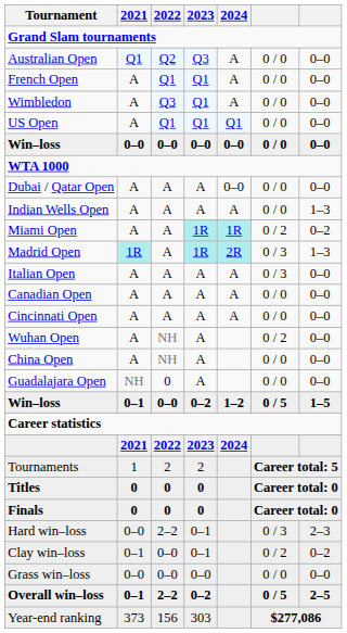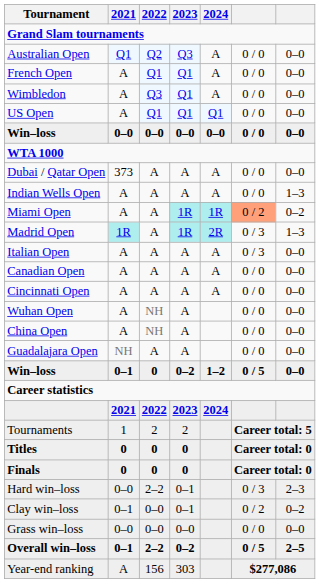 <table class="wikitable" style="text-align:center">
 <tr>
 <th>Tournament</th>
 <th><a href='#'>2021</a></th>
 <th><a href='#'>2022</a></th>
 <th><a href='#'>2023</a></th>
 <th><a href='#'>2024</a></th>
 <th></th>
 <th></th>
 </tr>
 <tr>
 <td colspan="7" align="left"><strong><a href='#'>Grand Slam tournaments</a></strong></td>
 </tr>
 <tr>
 <td align="left"><a href='#'>Australian Open</a></td>
 <td bgcolor="f0f8ff"><a href='#'>Q1</a></td>
 <td bgcolor="f0f8ff"><a href='#'>Q2</a></td>
 <td bgcolor="f0f8ff"><a href='#'>Q3</a></td>
 <td>A</td>
 <td>0 / 0</td>
 <td>0–0</td>
 </tr>
 <tr>
 <td align="left"><a href='#'>French Open</a></td>
 <td>A</td>
 <td bgcolor="f0f8ff"><a href='#'>Q1</a></td>
 <td bgcolor="f0f8ff"><a href='#'>Q1</a></td>
 <td>A</td>
 <td>0 / 0</td>
 <td>0–0</td>
 </tr>
 <tr>
 <td align="left"><a href='#'>Wimbledon</a></td>
 <td>A</td>
 <td bgcolor=f0f8ff><a href='#'>Q3</a></td>
 <td bgcolor=f0f8ff><a href='#'>Q1</a></td>
 <td>A</td>
 <td>0 / 0</td>
 <td>0–0</td>
 </tr>
 <tr>
 <td align="left"><a href='#'>US Open</a></td>
 <td>A</td>
 <td bgcolor=f0f8ff><a href='#'>Q1</a></td>
 <td bgcolor=f0f8ff><a href='#'>Q1</a></td>
 <td bgcolor=f0f8ff><a href='#'>Q1</a></td>
 <td>0 / 0</td>
 <td>0–0</td>
 </tr>
 <tr style="background:#efefef;font-weight:bold">
 <td align="left">Win–loss</td>
 <td>0–0</td>
 <td>0–0</td>
 <td>0–0</td>
 <td>0–0</td>
 <td>0 / 0</td>
 <td>0–0</td>
 </tr>
 <tr>
 <td colspan="7" align="left"><strong><a href='#'>WTA 1000</a></strong></td>
 </tr>
 <tr>
 <td align=left><a href='#'>Dubai</a> / <a href='#'>Qatar Open</a></td>
+<td>373</td>
 <td>A</td>
 <td>A</td>
 <td>A</td>
-<td>0–0</td>
 <td>0 / 0</td>
 <td>0–0</td>
 </tr>
 <tr>
 <td align=left><a href='#'>Indian Wells Open</a></td>
 <td>A</td>
 <td>A</td>
 <td>A</td>
 <td>A</td>
 <td>0 / 0</td>
 <td>1–3</td>
 </tr>
 <tr>
 <td align=left><a href='#'>Miami Open</a></td>
 <td>A</td>
 <td>A</td>
 <td bgcolor="afeeee"><a href='#'>1R</a></td>
 <td bgcolor="afeeee"><a href='#'>1R</a></td>
-<td>0 / 2</td>
+<td style="background: lightsalmon;">0 / 2</td>
 <td>0–2</td>
 </tr>
 <tr>
 <td align="left"><a href='#'>Madrid Open</a></td>
 <td bgcolor="afeeee"><a href='#'>1R</a></td>
 <td>A</td>
 <td bgcolor="afeeee"><a href='#'>1R</a></td>
 <td bgcolor="afeeee"><a href='#'>2R</a></td>
 <td>0 / 3</td>
 <td>1–3</td>
 </tr>
 <tr>
 <td align=left><a href='#'>Italian Open</a></td>
 <td>A</td>
 <td>A</td>
 <td>A</td>
 <td>A</td>
 <td>0 / 3</td>
 <td>0–0</td>
 </tr>
 <tr>
 <td align=left><a href='#'>Canadian Open</a></td>
 <td>A</td>
 <td>A</td>
 <td>A</td>
 <td>A</td>
 <td>0 / 0</td>
 <td>0–0</td>
 </tr>
 <tr>
 <td align=left><a href='#'>Cincinnati Open</a></td>
 <td>A</td>
 <td>A</td>
 <td>A</td>
 <td>A</td>
 <td>0 / 0</td>
 <td>0–0</td>
 </tr>
 <tr>
 <td align=left><a href='#'>Wuhan Open</a></td>
 <td>A</td>
 <td style=color:#767676>NH</td>
 <td>A</td>
 <td></td>
-<td>0 / 2</td>
+<td>0 / 0</td>
 <td>0–0</td>
 </tr>
 <tr>
 <td align=left><a href='#'>China Open</a></td>
 <td>A</td>
 <td style=color:#767676>NH</td>
 <td>A</td>
 <td></td>
 <td>0 / 0</td>
 <td>0–0</td>
 </tr>
 <tr>
 <td align=left><a href='#'>Guadalajara Open</a></td>
 <td style=color:#767676>NH</td>
-<td>0</td>
+<td>A</td>
 <td>A</td>
 <td></td>
 <td>0 / 0</td>
 <td>0–0</td>
 </tr>
 <tr style="background:#efefef;font-weight:bold">
 <td align="left">Win–loss</td>
 <td>0–1</td>
-<td>0–0</td>
+<td>0</td>
 <td>0–2</td>
 <td>1–2</td>
 <td>0 / 5</td>
-<td>1–5</td>
+<td>0–0</td>
 </tr>
 <tr>
 <td colspan="7" align="left"><strong>Career statistics</strong></td>
 </tr>
 <tr style="background:#efefef;font-weight:bold">
 <td></td>
 <td><a href='#'>2021</a></td>
 <td><a href='#'>2022</a></td>
 <td><a href='#'>2023</a></td>
 <td><a href='#'>2024</a></td>
 <td></td>
 <td></td>
 </tr>
 <tr bgcolor=efefef>
 <td align=left>Tournaments</td>
 <td>1</td>
 <td>2</td>
 <td>2</td>
 <td></td>
 <td colspan="3"><strong>Career total: 5</strong></td>
 </tr>
 <tr style="background:#efefef;font-weight:bold">
 <td align=left>Titles</td>
 <td>0</td>
 <td>0</td>
 <td>0</td>
 <td></td>
 <td colspan="3">Career total: 0</td>
 </tr>
 <tr style="background:#efefef;font-weight:bold">
 <td align=left>Finals</td>
 <td>0</td>
 <td>0</td>
 <td>0</td>
 <td></td>
 <td colspan="3">Career total: 0</td>
 </tr>
 <tr bgcolor=efefef>
 <td align=left>Hard win–loss</td>
 <td>0–0</td>
 <td>2–2</td>
 <td>0–1</td>
 <td></td>
 <td>0 / 3</td>
 <td>2–3</td>
 </tr>
 <tr bgcolor=efefef>
 <td align=left>Clay win–loss</td>
 <td>0–1</td>
 <td>0–0</td>
 <td>0–1</td>
 <td></td>
 <td>0 / 2</td>
 <td>0–2</td>
 </tr>
 <tr bgcolor=efefef>
 <td align=left>Grass win–loss</td>
 <td>0–0</td>
 <td>0–0</td>
 <td>0–0</td>
 <td></td>
 <td>0 / 0</td>
 <td>0–0</td>
 </tr>
 <tr style="background:#efefef;font-weight:bold">
 <td align=left>Overall win–loss</td>
 <td>0–1</td>
 <td>2–2</td>
 <td>0–2</td>
 <td></td>
 <td>0 / 5</td>
 <td>2–5</td>
 </tr>
 <tr bgcolor=efefef>
 <td align=left>Year-end ranking</td>
-<td>373</td>
+<td>A</td>
 <td>156</td>
 <td>303</td>
 <td></td>
 <td colspan="3"><strong>$277,086</strong></td>
 </tr>
 </table>
